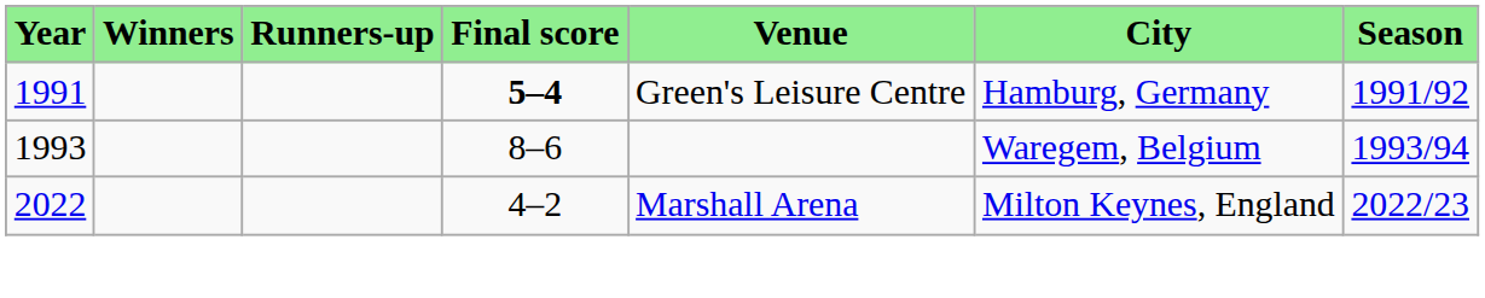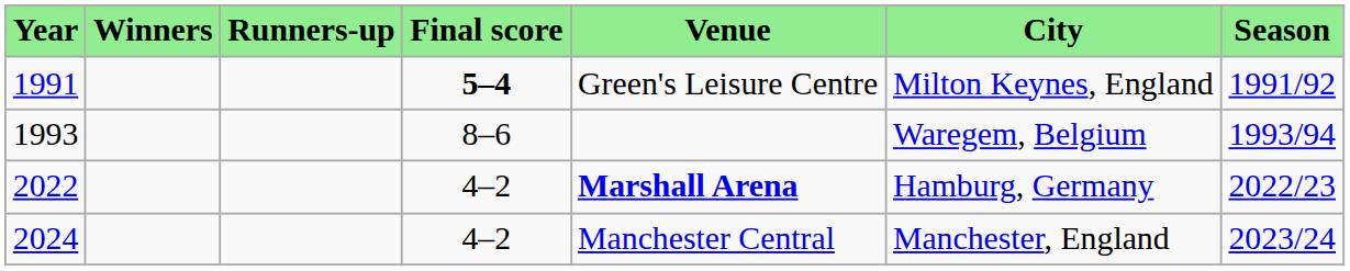 <table class="wikitable">
 <tr>
 <th style="text-align: center; background-color: #90EE90">Year</th>
 <th style="text-align: center; background-color: #90EE90">Winners</th>
 <th style="text-align: center; background-color: #90EE90">Runners-up</th>
 <th style="text-align: center; background-color: #90EE90">Final score</th>
 <th style="text-align: center; background-color: #90EE90">Venue</th>
 <th style="text-align: center; background-color: #90EE90">City</th>
 <th style="text-align: center; background-color: #90EE90">Season</th>
 </tr>
 <tr>
 <td><a href='#'>1991</a></td>
 <td><br></td>
 <td><br></td>
 <td style="text-align: center"><strong>5–4</strong></td>
 <td>Green's Leisure Centre</td>
-<td><a href='#'>Hamburg</a>, <a href='#'>Germany</a></td>
+<td><a href='#'>Milton Keynes</a>, England</td>
 <td><a href='#'>1991/92</a></td>
 </tr>
 <tr>
 <td>1993</td>
 <td><br></td>
 <td><br></td>
 <td style="text-align: center">8–6</td>
 <td></td>
 <td><a href='#'>Waregem</a>, <a href='#'>Belgium</a></td>
 <td><a href='#'>1993/94</a></td>
 </tr>
 <tr>
 <td><a href='#'>2022</a></td>
 <td><br></td>
 <td><br></td>
 <td style="text-align: center">4–2</td>
-<td><a href='#'>Marshall Arena</a></td>
-<td><a href='#'>Milton Keynes</a>, England</td>
+<td><strong><a href='#'>Marshall Arena</a></strong></td>
+<td><a href='#'>Hamburg</a>, <a href='#'>Germany</a></td>
 <td><a href='#'>2022/23</a></td>
 </tr>
+<tr>
+<td><a href='#'>2024</a></td>
+<td><br></td>
+<td><br></td>
+<td style="text-align: center">4–2</td>
+<td><a href='#'>Manchester Central</a></td>
+<td><a href='#'>Manchester</a>, England</td>
+<td><a href='#'>2023/24</a></td>
+</tr>
 </table>
